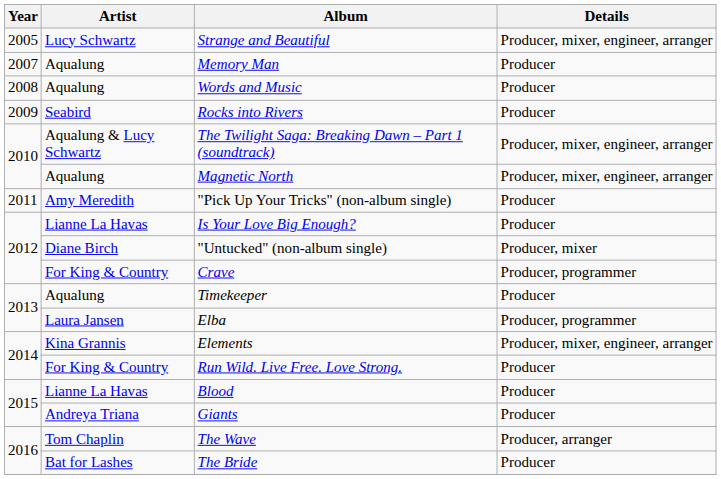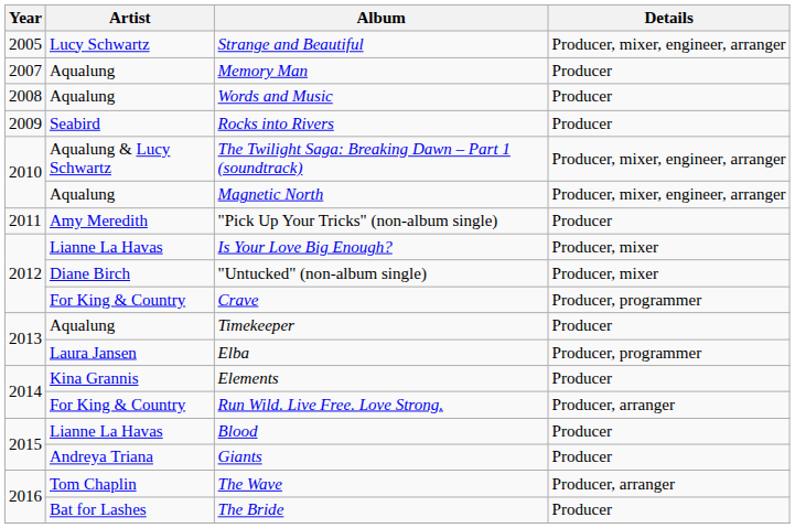 <table class="wikitable">
 <tr>
 <th>Year</th>
 <th style="width:155px;">Artist</th>
 <th style="width:315px;">Album</th>
 <th>Details</th>
 </tr>
 <tr>
 <td rowspan=1>2005</td>
 <td><a href='#'>Lucy Schwartz</a></td>
 <td><em><a href='#'>Strange and Beautiful</a></em></td>
 <td>Producer, mixer, engineer, arranger</td>
 </tr>
 <tr>
 <td rowspan=1>2007</td>
 <td>Aqualung</td>
 <td><em><a href='#'>Memory Man</a></em></td>
 <td>Producer</td>
 </tr>
 <tr>
 <td rowspan=1>2008</td>
 <td>Aqualung</td>
 <td><em><a href='#'>Words and Music</a></em></td>
 <td>Producer</td>
 </tr>
 <tr>
 <td rowspan=1>2009</td>
 <td><a href='#'>Seabird</a></td>
 <td><em><a href='#'>Rocks into Rivers</a></em></td>
 <td>Producer</td>
 </tr>
 <tr>
 <td rowspan=2>2010</td>
 <td>Aqualung & <a href='#'>Lucy Schwartz</a></td>
 <td><em><a href='#'>The Twilight Saga: Breaking Dawn – Part 1 (soundtrack)</a></em></td>
 <td>Producer, mixer, engineer, arranger</td>
 </tr>
 <tr>
 <td>Aqualung</td>
 <td><em><a href='#'>Magnetic North</a></em></td>
 <td>Producer, mixer, engineer, arranger</td>
 </tr>
 <tr>
 <td rowspan=1>2011</td>
 <td><a href='#'>Amy Meredith</a></td>
 <td>"Pick Up Your Tricks" (non-album single)</td>
 <td>Producer</td>
 </tr>
 <tr>
 <td rowspan=3>2012</td>
 <td><a href='#'>Lianne La Havas</a></td>
 <td><em><a href='#'>Is Your Love Big Enough?</a></em></td>
-<td>Producer</td>
+<td>Producer, mixer</td>
 </tr>
 <tr>
 <td><a href='#'>Diane Birch</a></td>
 <td>"Untucked" (non-album single)</td>
 <td>Producer, mixer</td>
 </tr>
 <tr>
 <td><a href='#'>For King & Country</a></td>
 <td><em><a href='#'>Crave</a></em></td>
 <td>Producer, programmer</td>
 </tr>
 <tr>
 <td rowspan=2>2013</td>
 <td>Aqualung</td>
 <td><em>Timekeeper</em></td>
 <td>Producer</td>
 </tr>
 <tr>
 <td><a href='#'>Laura Jansen</a></td>
 <td><em>Elba</em></td>
 <td>Producer, programmer</td>
 </tr>
 <tr>
 <td rowspan=2>2014</td>
 <td><a href='#'>Kina Grannis</a></td>
 <td><em>Elements</em></td>
-<td>Producer, mixer, engineer, arranger</td>
+<td>Producer</td>
 </tr>
 <tr>
 <td><a href='#'>For King & Country</a></td>
 <td><em><a href='#'>Run Wild. Live Free. Love Strong.</a></em></td>
-<td>Producer</td>
+<td>Producer, arranger</td>
 </tr>
 <tr>
 <td rowspan=2>2015</td>
 <td><a href='#'>Lianne La Havas</a></td>
 <td><em><a href='#'>Blood</a></em></td>
 <td>Producer</td>
 </tr>
 <tr>
 <td><a href='#'>Andreya Triana</a></td>
 <td><em><a href='#'>Giants</a></em></td>
 <td>Producer</td>
 </tr>
 <tr>
 <td rowspan=2>2016</td>
 <td><a href='#'>Tom Chaplin</a></td>
 <td><em><a href='#'>The Wave</a></em></td>
 <td>Producer, arranger</td>
 </tr>
 <tr>
 <td><a href='#'>Bat for Lashes</a></td>
 <td><em><a href='#'>The Bride</a></em></td>
 <td>Producer</td>
 </tr>
 <tr>
 </tr>
 </table>
